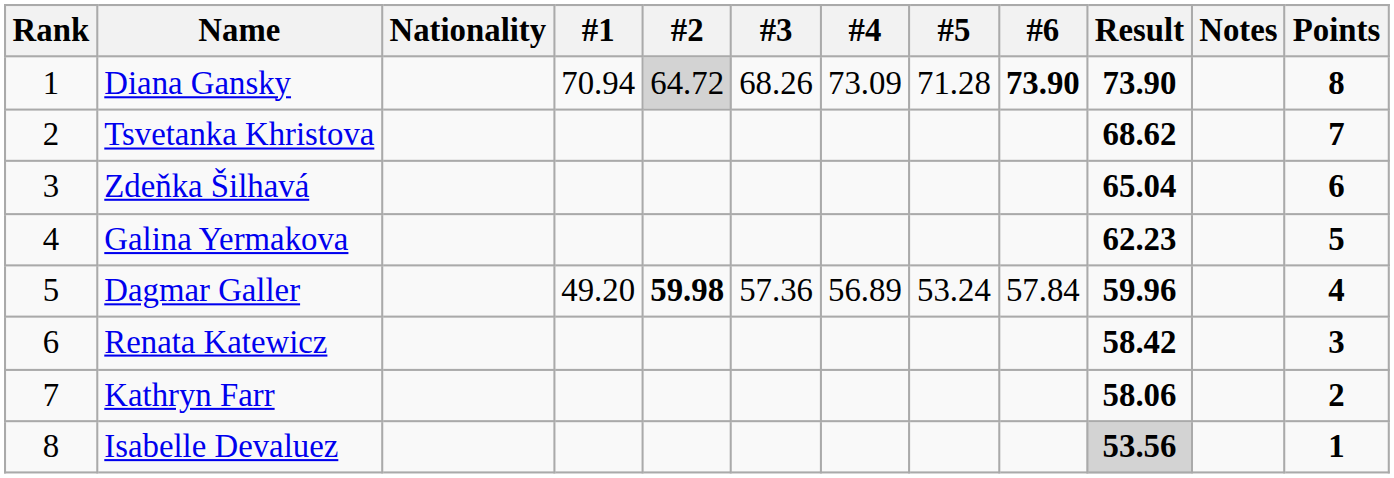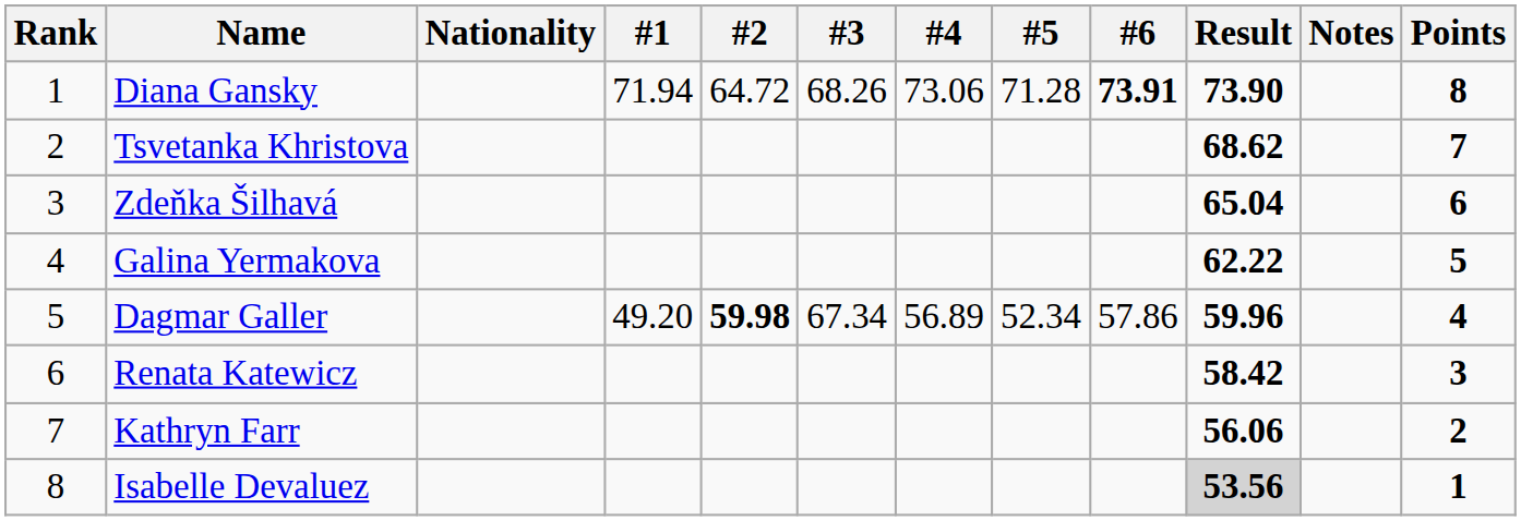 <table class="wikitable sortable" style="text-align:center">
 <tr>
 <th>Rank</th>
 <th>Name</th>
 <th>Nationality</th>
 <th>#1</th>
 <th>#2</th>
 <th>#3</th>
 <th>#4</th>
 <th>#5</th>
 <th>#6</th>
 <th>Result</th>
 <th>Notes</th>
 <th>Points</th>
 </tr>
 <tr>
 <td>1</td>
 <td align=left><a href='#'>Diana Gansky</a></td>
 <td align=left></td>
-<td>70.94</td>
-<td style="background: lightgrey;">64.72</td>
+<td>71.94</td>
+<td>64.72</td>
 <td>68.26</td>
-<td>73.09</td>
+<td>73.06</td>
 <td>71.28</td>
-<td><strong>73.90</strong></td>
+<td><strong>73.91</strong></td>
 <td><strong>73.90</strong></td>
 <td></td>
 <td><strong>8</strong></td>
 </tr>
 <tr>
 <td>2</td>
 <td align=left><a href='#'>Tsvetanka Khristova</a></td>
 <td align=left></td>
 <td></td>
 <td></td>
 <td></td>
 <td></td>
 <td></td>
 <td></td>
 <td><strong>68.62</strong></td>
 <td></td>
 <td><strong>7</strong></td>
 </tr>
 <tr>
 <td>3</td>
 <td align=left><a href='#'>Zdeňka Šilhavá</a></td>
 <td align=left></td>
 <td></td>
 <td></td>
 <td></td>
 <td></td>
 <td></td>
 <td></td>
 <td><strong>65.04</strong></td>
 <td></td>
 <td><strong>6</strong></td>
 </tr>
 <tr>
 <td>4</td>
 <td align=left><a href='#'>Galina Yermakova</a></td>
 <td align=left></td>
 <td></td>
 <td></td>
 <td></td>
 <td></td>
 <td></td>
 <td></td>
-<td><strong>62.23</strong></td>
+<td><strong>62.22</strong></td>
 <td></td>
 <td><strong>5</strong></td>
 </tr>
 <tr>
 <td>5</td>
 <td align=left><a href='#'>Dagmar Galler</a></td>
 <td align=left></td>
 <td>49.20</td>
 <td><strong>59.98</strong></td>
-<td>57.36</td>
+<td>67.34</td>
 <td>56.89</td>
-<td>53.24</td>
-<td>57.84</td>
+<td>52.34</td>
+<td>57.86</td>
 <td><strong>59.96</strong></td>
 <td></td>
 <td><strong>4</strong></td>
 </tr>
 <tr>
 <td>6</td>
 <td align=left><a href='#'>Renata Katewicz</a></td>
 <td align=left></td>
 <td></td>
 <td></td>
 <td></td>
 <td></td>
 <td></td>
 <td></td>
 <td><strong>58.42</strong></td>
 <td></td>
 <td><strong>3</strong></td>
 </tr>
 <tr>
 <td>7</td>
 <td align=left><a href='#'>Kathryn Farr</a></td>
 <td align=left></td>
 <td></td>
 <td></td>
 <td></td>
 <td></td>
 <td></td>
 <td></td>
-<td><strong>58.06</strong></td>
+<td><strong>56.06</strong></td>
 <td></td>
 <td><strong>2</strong></td>
 </tr>
 <tr>
 <td>8</td>
 <td align=left><a href='#'>Isabelle Devaluez</a></td>
 <td align=left></td>
 <td></td>
 <td></td>
 <td></td>
 <td></td>
 <td></td>
 <td></td>
 <td style="background: lightgrey;"><strong>53.56</strong></td>
 <td></td>
 <td><strong>1</strong></td>
 </tr>
 </table>
